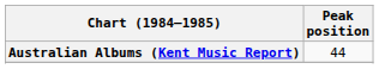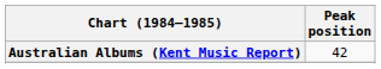 <table class="wikitable sortable plainrowheaders" style="text-align:center">
 <tr>
 <th scope="col">Chart (1984–1985)</th>
 <th scope="col">Peak<br> position</th>
 </tr>
 <tr>
 <th scope="row">Australian Albums (<a href='#'>Kent Music Report</a>)</th>
-<td>44</td>
+<td>42</td>
 </tr>
 <tr>
 </tr>
 <tr>
 </tr>
 <tr>
 </tr>
 <tr>
 </tr>
 </table>
